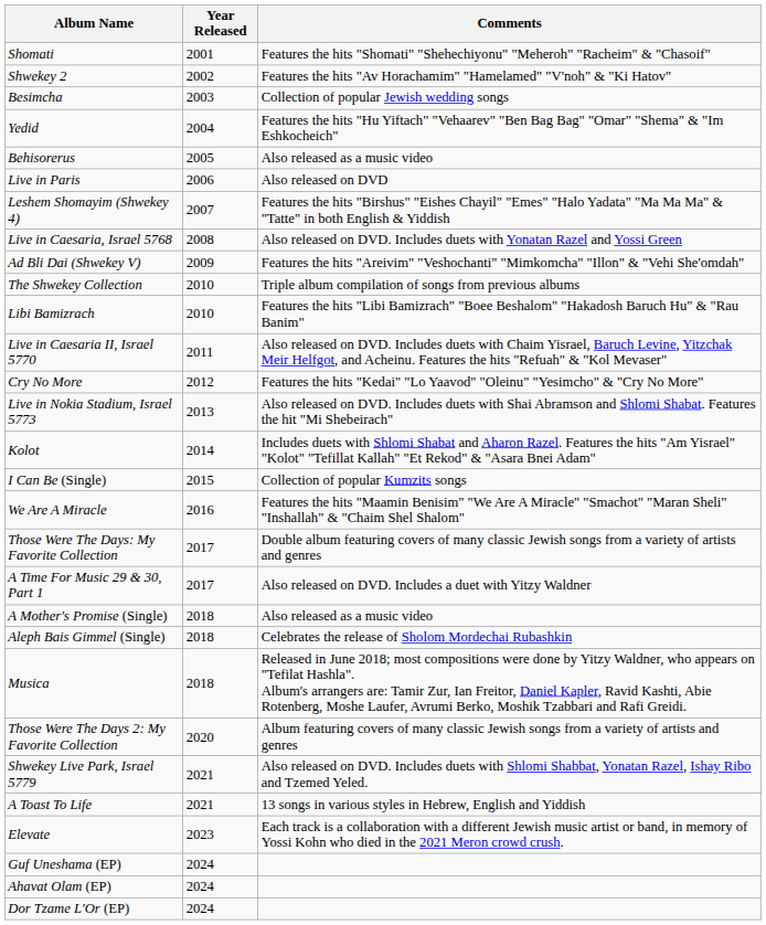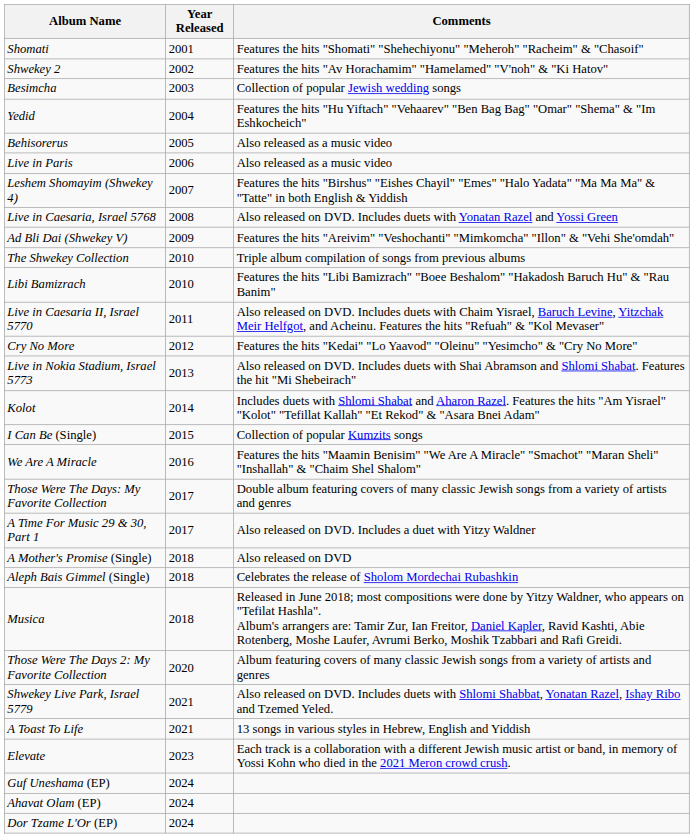 <table class="wikitable">
 <tr>
 <th>Album Name</th>
 <th>Year Released</th>
 <th>Comments</th>
 </tr>
 <tr>
 <td><em>Shomati</em></td>
 <td>2001</td>
 <td>Features the hits "Shomati" "Shehechiyonu" "Meheroh" "Racheim" & "Chasoif"</td>
 </tr>
 <tr>
 <td><em>Shwekey 2</em></td>
 <td>2002</td>
 <td>Features the hits "Av Horachamim" "Hamelamed" "V'noh" & "Ki Hatov"</td>
 </tr>
 <tr>
 <td><em>Besimcha</em></td>
 <td>2003</td>
 <td>Collection of popular <a href='#'>Jewish wedding</a> songs</td>
 </tr>
 <tr>
 <td><em>Yedid</em></td>
 <td>2004</td>
 <td>Features the hits "Hu Yiftach" "Vehaarev" "Ben Bag Bag" "Omar" "Shema" & "Im Eshkocheich"</td>
 </tr>
 <tr>
 <td><em>Behisorerus</em></td>
 <td>2005</td>
 <td>Also released as a music video</td>
 </tr>
 <tr>
 <td><em>Live in Paris</em></td>
 <td>2006</td>
-<td>Also released on DVD</td>
+<td>Also released as a music video</td>
 </tr>
 <tr>
 <td><em>Leshem Shomayim (Shwekey 4)</em></td>
 <td>2007</td>
 <td>Features the hits "Birshus" "Eishes Chayil" "Emes" "Halo Yadata" "Ma Ma Ma" & "Tatte" in both English & Yiddish</td>
 </tr>
 <tr>
 <td><em>Live in Caesaria, Israel 5768</em></td>
 <td>2008</td>
 <td>Also released on DVD. Includes duets with <a href='#'>Yonatan Razel</a> and <a href='#'>Yossi Green</a></td>
 </tr>
 <tr>
 <td><em>Ad Bli Dai (Shwekey V)</em></td>
 <td>2009</td>
 <td>Features the hits "Areivim" "Veshochanti" "Mimkomcha" "Illon" & "Vehi She'omdah"</td>
 </tr>
 <tr>
 <td><em>The Shwekey Collection</em></td>
 <td>2010</td>
 <td>Triple album compilation of songs from previous albums</td>
 </tr>
 <tr>
 <td><em>Libi Bamizrach</em></td>
 <td>2010</td>
 <td>Features the hits "Libi Bamizrach" "Boee Beshalom" "Hakadosh Baruch Hu" & "Rau Banim"</td>
 </tr>
 <tr>
 <td><em>Live in Caesaria II, Israel 5770</em></td>
 <td>2011</td>
 <td>Also released on DVD. Includes duets with Chaim Yisrael, <a href='#'>Baruch Levine</a>, <a href='#'>Yitzchak Meir Helfgot</a>, and Acheinu. Features the hits "Refuah" & "Kol Mevaser"</td>
 </tr>
 <tr>
 <td><em>Cry No More</em></td>
 <td>2012</td>
 <td>Features the hits "Kedai" "Lo Yaavod" "Oleinu" "Yesimcho" & "Cry No More"</td>
 </tr>
 <tr>
 <td><em>Live in Nokia Stadium, Israel 5773</em></td>
 <td>2013</td>
 <td>Also released on DVD. Includes duets with Shai Abramson and <a href='#'>Shlomi Shabat</a>. Features the hit "Mi Shebeirach"</td>
 </tr>
 <tr>
 <td><em>Kolot</em></td>
 <td>2014</td>
 <td>Includes duets with <a href='#'>Shlomi Shabat</a> and <a href='#'>Aharon Razel</a>. Features the hits "Am Yisrael" "Kolot" "Tefillat Kallah" "Et Rekod" & "Asara Bnei Adam"</td>
 </tr>
 <tr>
 <td><em>I Can Be</em> (Single)</td>
 <td>2015</td>
 <td>Collection of popular <a href='#'>Kumzits</a> songs</td>
 </tr>
 <tr>
 <td><em>We Are A Miracle</em></td>
 <td>2016</td>
 <td>Features the hits "Maamin Benisim" "We Are A Miracle" "Smachot" "Maran Sheli" "Inshallah" & "Chaim Shel Shalom"</td>
 </tr>
 <tr>
 <td><em>Those Were The Days: My Favorite Collection </em></td>
 <td>2017</td>
 <td>Double album featuring covers of many classic Jewish songs from a variety of artists and genres</td>
 </tr>
 <tr>
 <td><em>A Time For Music 29 & 30, Part 1</em></td>
 <td>2017</td>
 <td>Also released on DVD. Includes a duet with Yitzy Waldner</td>
 </tr>
 <tr>
 <td><em>A Mother's Promise</em> (Single)</td>
 <td>2018</td>
-<td>Also released as a music video</td>
+<td>Also released on DVD</td>
 </tr>
 <tr>
 <td><em>Aleph Bais Gimmel</em> (Single)</td>
 <td>2018</td>
 <td>Celebrates the release of <a href='#'>Sholom Mordechai Rubashkin</a></td>
 </tr>
 <tr>
 <td><em>Musica</em></td>
 <td>2018</td>
 <td>Released in June 2018; most compositions were done by Yitzy Waldner, who appears on "Tefilat Hashla".<br>Album's arrangers are: Tamir Zur, Ian Freitor, <a href='#'>Daniel Kapler</a>, Ravid Kashti, Abie Rotenberg, Moshe Laufer, Avrumi Berko, Moshik Tzabbari and Rafi Greidi.</td>
 </tr>
 <tr>
 <td><em>Those Were The Days 2: My Favorite Collection</em></td>
 <td>2020</td>
 <td>Album featuring covers of many classic Jewish songs from a variety of artists and genres</td>
 </tr>
 <tr>
 <td><em>Shwekey Live Park, Israel 5779</em></td>
 <td>2021</td>
 <td>Also released on DVD. Includes duets with <a href='#'>Shlomi Shabbat</a>, <a href='#'>Yonatan Razel</a>, <a href='#'>Ishay Ribo</a> and Tzemed Yeled.</td>
 </tr>
 <tr>
 <td><em>A Toast To Life</em></td>
 <td>2021</td>
 <td>13 songs in various styles in Hebrew, English and Yiddish</td>
 </tr>
 <tr>
 <td><em>Elevate</em></td>
 <td>2023</td>
 <td>Each track is a collaboration with a different Jewish music artist or band, in memory of Yossi Kohn who died in the <a href='#'>2021 Meron crowd crush</a>.</td>
 </tr>
 <tr>
 <td><em>Guf Uneshama</em> (EP)</td>
 <td>2024</td>
 <td></td>
 </tr>
 <tr>
 <td><em>Ahavat Olam</em> (EP)</td>
 <td>2024</td>
 <td></td>
 </tr>
 <tr>
 <td><em>Dor Tzame L'Or</em> (EP)</td>
 <td>2024</td>
 </tr>
 </table>
